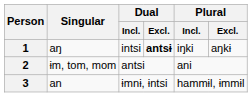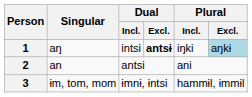 <table class="wikitable">
 <tr>
 <th rowspan="2">Person</th>
 <th rowspan="2">Singular</th>
 <th colspan="2">Dual</th>
 <th colspan="2">Plural</th>
 </tr>
 <tr>
 <th><small>Incl.</small></th>
 <th><small>Excl.</small></th>
 <th><small>Incl.</small></th>
 <th><small>Excl.</small></th>
 </tr>
 <tr>
 <th>1</th>
 <td>aŋ</td>
 <td>intsi</td>
 <td><strong>antsɨ</strong></td>
 <td>iŋki</td>
-<td>aŋkɨ</td>
+<td style="background: lightblue;">aŋkɨ</td>
 </tr>
 <tr>
 <th>2</th>
-<td>ɨm, tom, mom</td>
+<td>an</td>
 <td colspan="2">antsi</td>
 <td colspan="2">ani</td>
 </tr>
 <tr>
 <th>3</th>
-<td>an</td>
+<td>ɨm, tom, mom</td>
 <td colspan="2">ɨmnɨ, ɨntsi</td>
 <td colspan="2">hammɨl, ɨmmɨl</td>
 </tr>
 </table>
